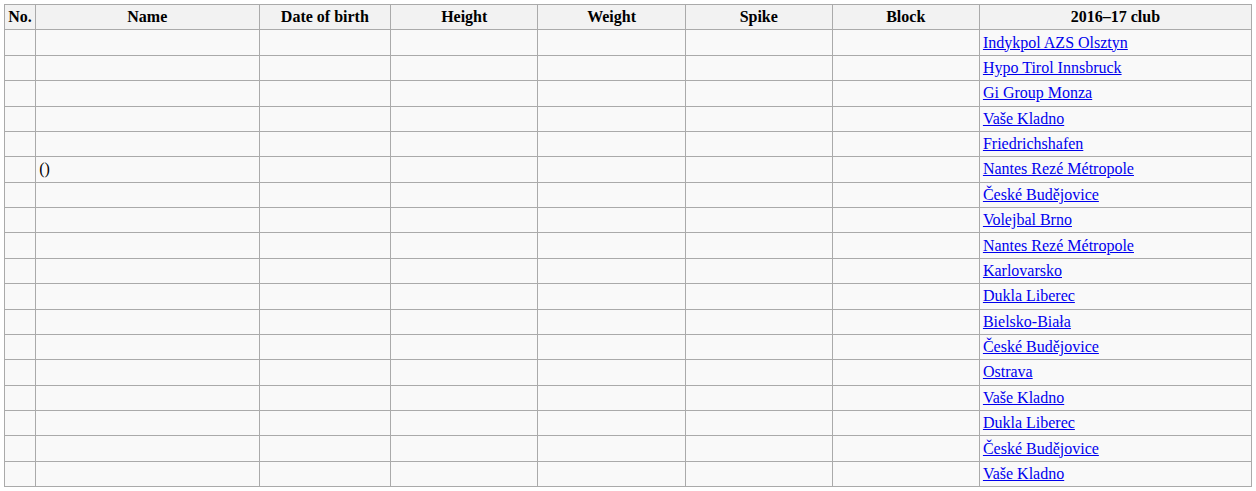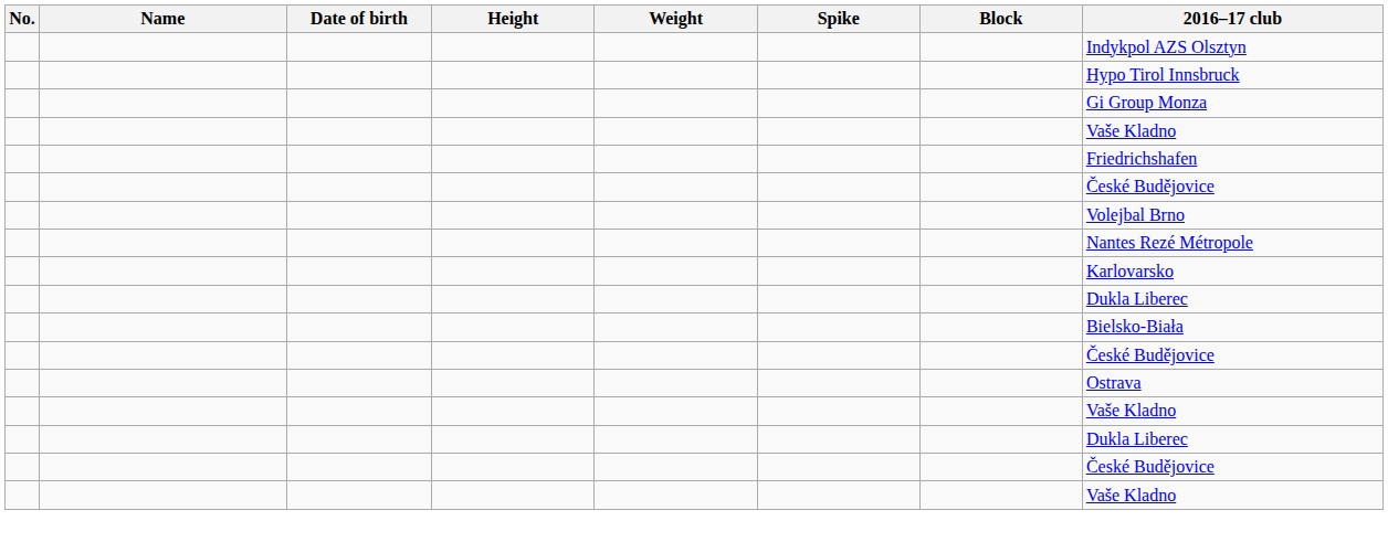 <table class="wikitable sortable" style="font-size:100%; text-align:center;">
 <tr>
 <th>No.</th>
 <th style="width:14em">Name</th>
 <th style="width:8em">Date of birth</th>
 <th style="width:9em">Height</th>
 <th style="width:9em">Weight</th>
 <th style="width:9em">Spike</th>
 <th style="width:9em">Block</th>
 <th style="width:17em">2016–17 club</th>
 </tr>
 <tr>
 <td></td>
 <td style="text-align:left;"></td>
 <td style="text-align:right;"></td>
 <td></td>
 <td></td>
 <td></td>
 <td></td>
 <td style="text-align:left;"> <a href='#'>Indykpol AZS Olsztyn</a></td>
 </tr>
 <tr>
 <td></td>
 <td style="text-align:left;"></td>
 <td style="text-align:right;"></td>
 <td></td>
 <td></td>
 <td></td>
 <td></td>
 <td style="text-align:left;"> <a href='#'>Hypo Tirol Innsbruck</a></td>
 </tr>
 <tr>
 <td></td>
 <td style="text-align:left;"></td>
 <td style="text-align:right;"></td>
 <td></td>
 <td></td>
 <td></td>
 <td></td>
 <td style="text-align:left;"> <a href='#'>Gi Group Monza</a></td>
 </tr>
 <tr>
 <td></td>
 <td style="text-align:left;"></td>
 <td style="text-align:right;"></td>
 <td></td>
 <td></td>
 <td></td>
 <td></td>
 <td style="text-align:left;"> <a href='#'>Vaše Kladno</a></td>
 </tr>
 <tr>
 <td></td>
 <td style="text-align:left;"></td>
 <td style="text-align:right;"></td>
 <td></td>
 <td></td>
 <td></td>
 <td></td>
 <td style="text-align:left;"> <a href='#'>Friedrichshafen</a></td>
-</tr>
-<tr>
-<td></td>
-<td style="text-align:left;"> ()</td>
-<td style="text-align:right;"></td>
-<td></td>
-<td></td>
-<td></td>
-<td></td>
-<td style="text-align:left;"> <a href='#'>Nantes Rezé Métropole</a></td>
 </tr>
 <tr>
 <td></td>
 <td style="text-align:left;"></td>
 <td style="text-align:right;"></td>
 <td></td>
 <td></td>
 <td></td>
 <td></td>
 <td style="text-align:left;"> <a href='#'>České Budějovice</a></td>
 </tr>
 <tr>
 <td></td>
 <td style="text-align:left;"></td>
 <td style="text-align:right;"></td>
 <td></td>
 <td></td>
 <td></td>
 <td></td>
 <td style="text-align:left;"> <a href='#'>Volejbal Brno</a></td>
 </tr>
 <tr>
 <td></td>
 <td style="text-align:left;"></td>
 <td style="text-align:right;"></td>
 <td></td>
 <td></td>
 <td></td>
 <td></td>
 <td style="text-align:left;"> <a href='#'>Nantes Rezé Métropole</a></td>
 </tr>
 <tr>
 <td></td>
 <td style="text-align:left;"></td>
 <td style="text-align:right;"></td>
 <td></td>
 <td></td>
 <td></td>
 <td></td>
 <td style="text-align:left;"> <a href='#'>Karlovarsko</a></td>
 </tr>
 <tr>
 <td></td>
 <td style="text-align:left;"></td>
 <td style="text-align:right;"></td>
 <td></td>
 <td></td>
 <td></td>
 <td></td>
 <td style="text-align:left;"> <a href='#'>Dukla Liberec</a></td>
 </tr>
 <tr>
 <td></td>
 <td style="text-align:left;"></td>
 <td style="text-align:right;"></td>
 <td></td>
 <td></td>
 <td></td>
 <td></td>
 <td style="text-align:left;"> <a href='#'>Bielsko-Biała</a></td>
 </tr>
 <tr>
 <td></td>
 <td style="text-align:left;"></td>
 <td style="text-align:right;"></td>
 <td></td>
 <td></td>
 <td></td>
 <td></td>
 <td style="text-align:left;"> <a href='#'>České Budějovice</a></td>
 </tr>
 <tr>
 <td></td>
 <td style="text-align:left;"></td>
 <td style="text-align:right;"></td>
 <td></td>
 <td></td>
 <td></td>
 <td></td>
 <td style="text-align:left;"> <a href='#'>Ostrava</a></td>
 </tr>
 <tr>
 <td></td>
 <td style="text-align:left;"></td>
 <td style="text-align:right;"></td>
 <td></td>
 <td></td>
 <td></td>
 <td></td>
 <td style="text-align:left;"> <a href='#'>Vaše Kladno</a></td>
 </tr>
 <tr>
 <td></td>
 <td style="text-align:left;"></td>
 <td style="text-align:right;"></td>
 <td></td>
 <td></td>
 <td></td>
 <td></td>
 <td style="text-align:left;"> <a href='#'>Dukla Liberec</a></td>
 </tr>
 <tr>
 <td></td>
 <td style="text-align:left;"></td>
 <td style="text-align:right;"></td>
 <td></td>
 <td></td>
 <td></td>
 <td></td>
 <td style="text-align:left;"> <a href='#'>České Budějovice</a></td>
 </tr>
 <tr>
 <td></td>
 <td style="text-align:left;"></td>
 <td style="text-align:right;"></td>
 <td></td>
 <td></td>
 <td></td>
 <td></td>
 <td style="text-align:left;"> <a href='#'>Vaše Kladno</a></td>
 </tr>
 </table>
